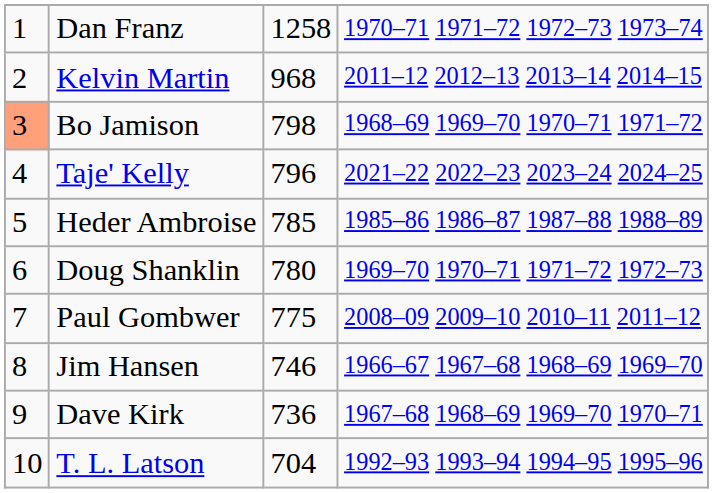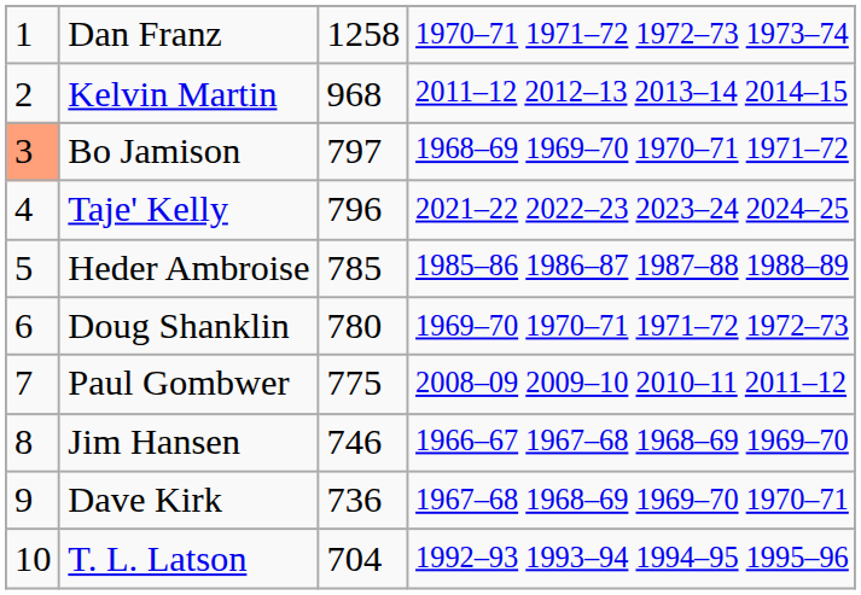 <table class="wikitable">
 <tr>
 </tr>
 <tr>
 <td>1</td>
 <td>Dan Franz</td>
 <td>1258</td>
 <td style="font-size:80%;"><a href='#'>1970–71</a> <a href='#'>1971–72</a> <a href='#'>1972–73</a> <a href='#'>1973–74</a></td>
 </tr>
 <tr>
 <td>2</td>
 <td><a href='#'>Kelvin Martin</a></td>
 <td>968</td>
 <td style="font-size:80%;"><a href='#'>2011–12</a> <a href='#'>2012–13</a> <a href='#'>2013–14</a> <a href='#'>2014–15</a></td>
 </tr>
 <tr>
 <td style="background: lightsalmon;">3</td>
 <td>Bo Jamison</td>
-<td>798</td>
+<td>797</td>
 <td style="font-size:80%;"><a href='#'>1968–69</a> <a href='#'>1969–70</a> <a href='#'>1970–71</a> <a href='#'>1971–72</a></td>
 </tr>
 <tr>
 <td>4</td>
 <td><a href='#'>Taje' Kelly</a></td>
 <td>796</td>
 <td style="font-size:80%;"><a href='#'>2021–22</a> <a href='#'>2022–23</a> <a href='#'>2023–24</a> <a href='#'>2024–25</a></td>
 </tr>
 <tr>
 <td>5</td>
 <td>Heder Ambroise</td>
 <td>785</td>
 <td style="font-size:80%;"><a href='#'>1985–86</a> <a href='#'>1986–87</a> <a href='#'>1987–88</a> <a href='#'>1988–89</a></td>
 </tr>
 <tr>
 <td>6</td>
 <td>Doug Shanklin</td>
 <td>780</td>
 <td style="font-size:80%;"><a href='#'>1969–70</a> <a href='#'>1970–71</a> <a href='#'>1971–72</a> <a href='#'>1972–73</a></td>
 </tr>
 <tr>
 <td>7</td>
 <td>Paul Gombwer</td>
 <td>775</td>
 <td style="font-size:80%;"><a href='#'>2008–09</a> <a href='#'>2009–10</a> <a href='#'>2010–11</a> <a href='#'>2011–12</a></td>
 </tr>
 <tr>
 <td>8</td>
 <td>Jim Hansen</td>
 <td>746</td>
 <td style="font-size:80%;"><a href='#'>1966–67</a> <a href='#'>1967–68</a> <a href='#'>1968–69</a> <a href='#'>1969–70</a></td>
 </tr>
 <tr>
 <td>9</td>
 <td>Dave Kirk</td>
 <td>736</td>
 <td style="font-size:80%;"><a href='#'>1967–68</a> <a href='#'>1968–69</a> <a href='#'>1969–70</a> <a href='#'>1970–71</a></td>
 </tr>
 <tr>
 <td>10</td>
 <td><a href='#'>T. L. Latson</a></td>
 <td>704</td>
 <td style="font-size:80%;"><a href='#'>1992–93</a> <a href='#'>1993–94</a> <a href='#'>1994–95</a> <a href='#'>1995–96</a></td>
 </tr>
 </table>
